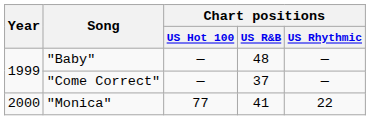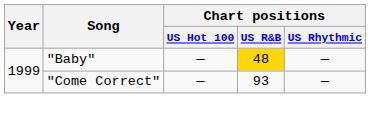 <table class="wikitable">
 <tr>
 <th rowspan="2">Year</th>
 <th rowspan="2">Song</th>
 <th colspan="3">Chart positions</th>
 </tr>
 <tr>
 <th><small> <a href='#'>US Hot 100</a></small></th>
 <th><small> <a href='#'>US R&B</a></small></th>
 <th><small> <a href='#'>US Rhythmic</a></small></th>
 </tr>
 <tr>
 <td rowspan="2">1999</td>
 <td>"Baby"</td>
 <td align="center">—</td>
-<td align="center">48</td>
+<td align="center" style="background: gold;">48</td>
 <td align="center">—</td>
 </tr>
 <tr>
 <td>"Come Correct"</td>
 <td align="center">—</td>
-<td align="center">37</td>
+<td align="center">93</td>
 <td align="center">—</td>
 </tr>
-<tr>
-<td>2000</td>
-<td>"Monica"</td>
-<td align="center">77</td>
-<td align="center">41</td>
-<td align="center">22</td>
-</tr>
 </table>
